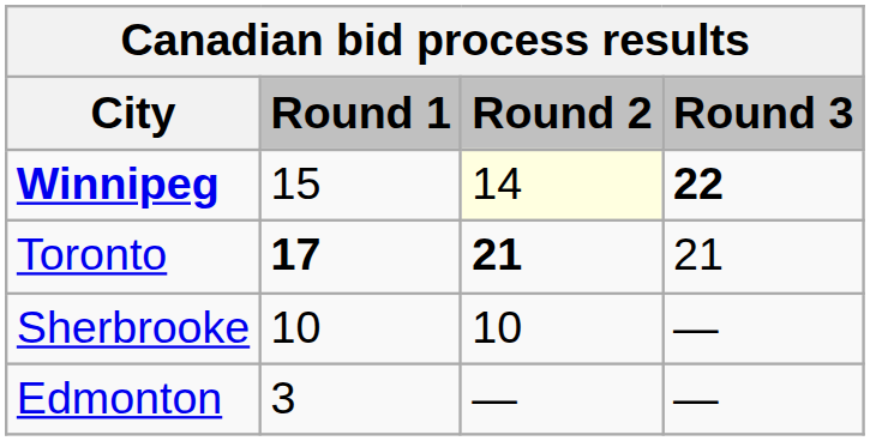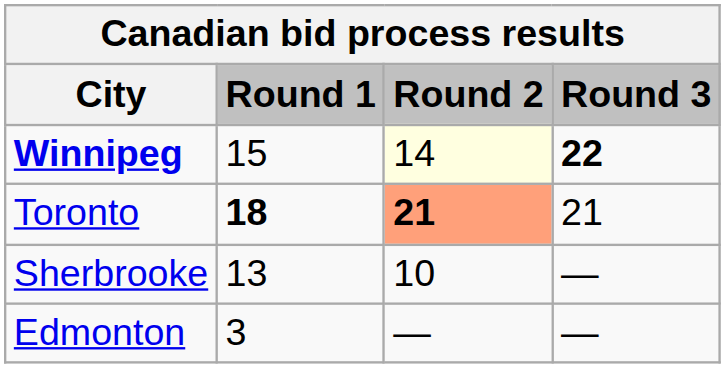 <table class="wikitable">
 <tr>
 <th colspan="7">Canadian bid process results</th>
 </tr>
 <tr>
 <th>City</th>
 <td bgcolor="silver"><strong>Round 1</strong></td>
 <td bgcolor="silver"><strong>Round 2</strong></td>
 <td bgcolor="silver"><strong>Round 3</strong></td>
 </tr>
 <tr>
 <td><strong><a href='#'>Winnipeg</a></strong></td>
 <td>15</td>
 <td style="background: lightyellow;">14</td>
 <td><strong>22</strong></td>
 </tr>
 <tr>
 <td><a href='#'>Toronto</a></td>
-<td><strong>17</strong></td>
-<td><strong>21</strong></td>
+<td><strong>18</strong></td>
+<td style="background: lightsalmon;"><strong>21</strong></td>
 <td>21</td>
 </tr>
 <tr>
 <td><a href='#'>Sherbrooke</a></td>
-<td>10</td>
+<td>13</td>
 <td>10</td>
 <td>—</td>
 </tr>
 <tr>
 <td><a href='#'>Edmonton</a></td>
 <td>3</td>
 <td>—</td>
 <td>—</td>
 </tr>
 </table>
